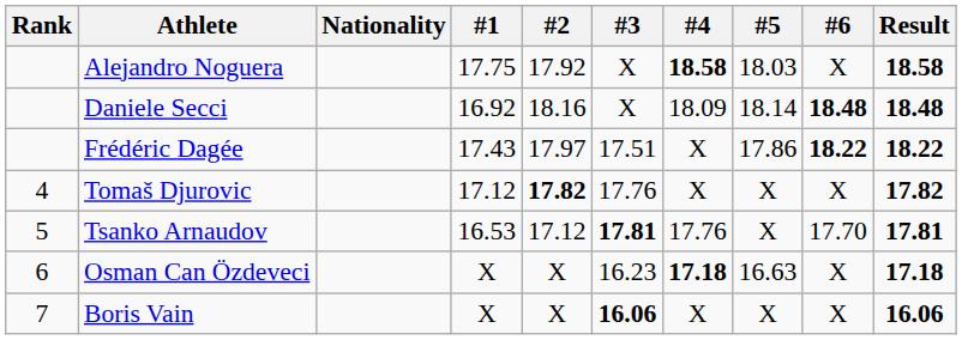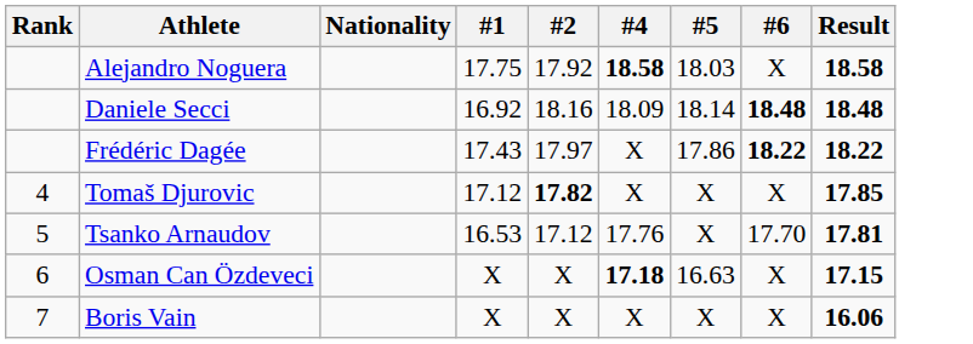 <table class="wikitable sortable" style="text-align:center">
 <tr>
 <th>Rank</th>
 <th>Athlete</th>
 <th>Nationality</th>
 <th>#1</th>
 <th>#2</th>
-<th>#3</th>
 <th>#4</th>
 <th>#5</th>
 <th>#6</th>
 <th>Result</th>
 </tr>
 <tr>
 <td></td>
 <td align="left"><a href='#'>Alejandro Noguera</a></td>
 <td align="left"></td>
 <td>17.75</td>
 <td>17.92</td>
-<td>X</td>
 <td><strong>18.58</strong></td>
 <td>18.03</td>
 <td>X</td>
 <td><strong>18.58</strong></td>
 </tr>
 <tr>
 <td></td>
 <td align="left"><a href='#'>Daniele Secci</a></td>
 <td align="left"></td>
 <td>16.92</td>
 <td>18.16</td>
-<td>X</td>
 <td>18.09</td>
 <td>18.14</td>
 <td><strong>18.48</strong></td>
 <td><strong>18.48</strong></td>
 </tr>
 <tr>
 <td></td>
 <td align="left"><a href='#'>Frédéric Dagée</a></td>
 <td align="left"></td>
 <td>17.43</td>
 <td>17.97</td>
-<td>17.51</td>
 <td>X</td>
 <td>17.86</td>
 <td><strong>18.22</strong></td>
 <td><strong>18.22</strong></td>
 </tr>
 <tr>
 <td>4</td>
 <td align="left"><a href='#'>Tomaš Djurovic</a></td>
 <td align="left"></td>
 <td>17.12</td>
 <td><strong>17.82</strong></td>
-<td>17.76</td>
 <td>X</td>
 <td>X</td>
 <td>X</td>
-<td><strong>17.82</strong></td>
+<td><strong>17.85</strong></td>
 </tr>
 <tr>
 <td>5</td>
 <td align="left"><a href='#'>Tsanko Arnaudov</a></td>
 <td align="left"></td>
 <td>16.53</td>
 <td>17.12</td>
-<td><strong>17.81</strong></td>
 <td>17.76</td>
 <td>X</td>
 <td>17.70</td>
 <td><strong>17.81</strong></td>
 </tr>
 <tr>
 <td>6</td>
 <td align="left"><a href='#'>Osman Can Özdeveci</a></td>
 <td align="left"></td>
 <td>X</td>
 <td>X</td>
-<td>16.23</td>
 <td><strong>17.18</strong></td>
 <td>16.63</td>
 <td>X</td>
-<td><strong>17.18</strong></td>
+<td><strong>17.15</strong></td>
 </tr>
 <tr>
 <td>7</td>
 <td align="left"><a href='#'>Boris Vain</a></td>
 <td align="left"></td>
 <td>X</td>
 <td>X</td>
-<td><strong>16.06</strong></td>
 <td>X</td>
 <td>X</td>
 <td>X</td>
 <td><strong>16.06</strong></td>
 </tr>
 </table>
